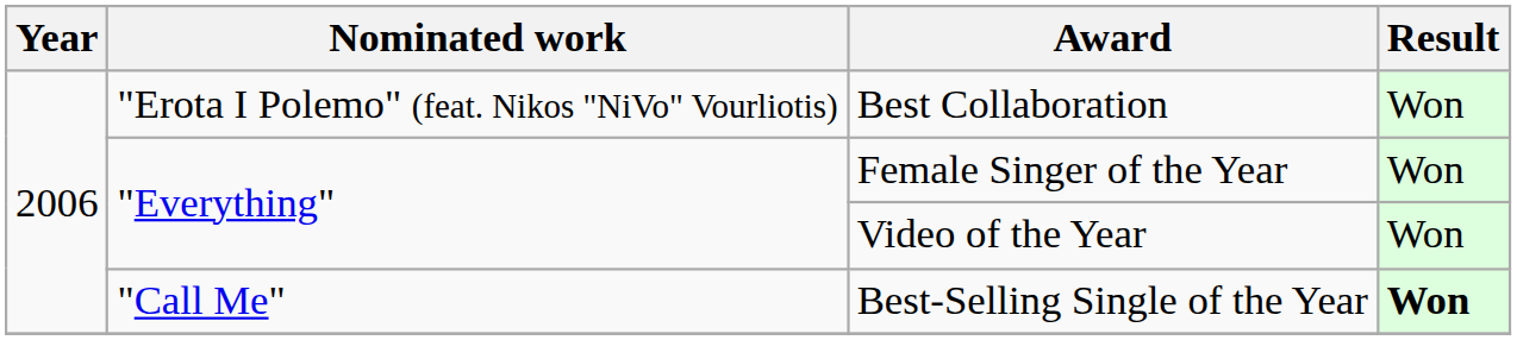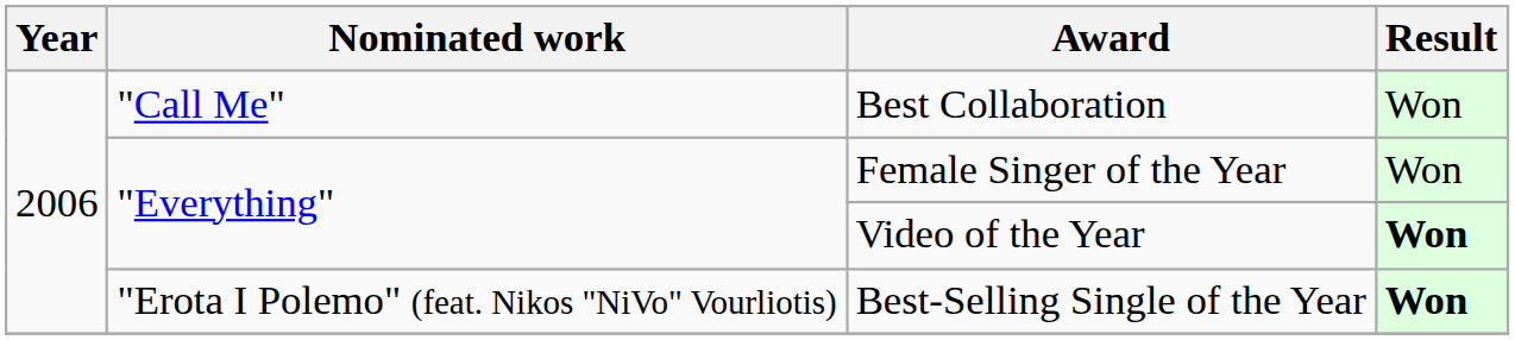 <table class="wikitable">
 <tr>
 <th>Year</th>
 <th>Nominated work</th>
 <th>Award</th>
 <th>Result</th>
 </tr>
 <tr>
 <td rowspan="4">2006</td>
-<td>"Erota I Polemo" <small>(feat. Nikos "NiVo" Vourliotis)</small></td>
+<td>"<a href='#'>Call Me</a>"</td>
 <td>Best Collaboration</td>
 <td style="background: #ddffdd">Won</td>
 </tr>
 <tr>
 <td rowspan="2">"<a href='#'>Everything</a>"</td>
 <td>Female Singer of the Year</td>
 <td style="background: #ddffdd">Won</td>
 </tr>
 <tr>
 <td>Video of the Year</td>
-<td style="background: #ddffdd">Won</td>
+<td style="background: #ddffdd"><strong>Won</strong></td>
 </tr>
 <tr>
-<td>"<a href='#'>Call Me</a>"</td>
+<td>"Erota I Polemo" <small>(feat. Nikos "NiVo" Vourliotis)</small></td>
 <td>Best-Selling Single of the Year</td>
 <td style="background: #ddffdd"><strong>Won</strong></td>
 </tr>
 <tr>
 </tr>
 </table>
